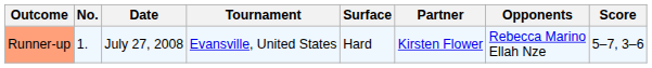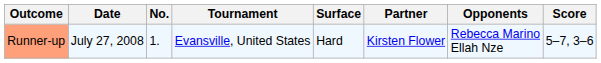 <table class="sortable wikitable" style=font-size:97%>
 <tr>
 <th>Outcome</th>
+<th>Date</th>
 <th>No.</th>
-<th>Date</th>
 <th>Tournament</th>
 <th>Surface</th>
 <th>Partner</th>
 <th>Opponents</th>
 <th>Score</th>
 </tr>
 <tr style="background:#f0f8ff;">
 <td style="background:#ffa07a;">Runner-up</td>
+<td>July 27, 2008</td>
 <td>1.</td>
-<td>July 27, 2008</td>
 <td><a href='#'>Evansville</a>, United States</td>
 <td>Hard</td>
 <td> <a href='#'>Kirsten Flower</a></td>
 <td> <a href='#'>Rebecca Marino</a> <br>  Ellah Nze</td>
 <td>5–7, 3–6</td>
 </tr>
 </table>
